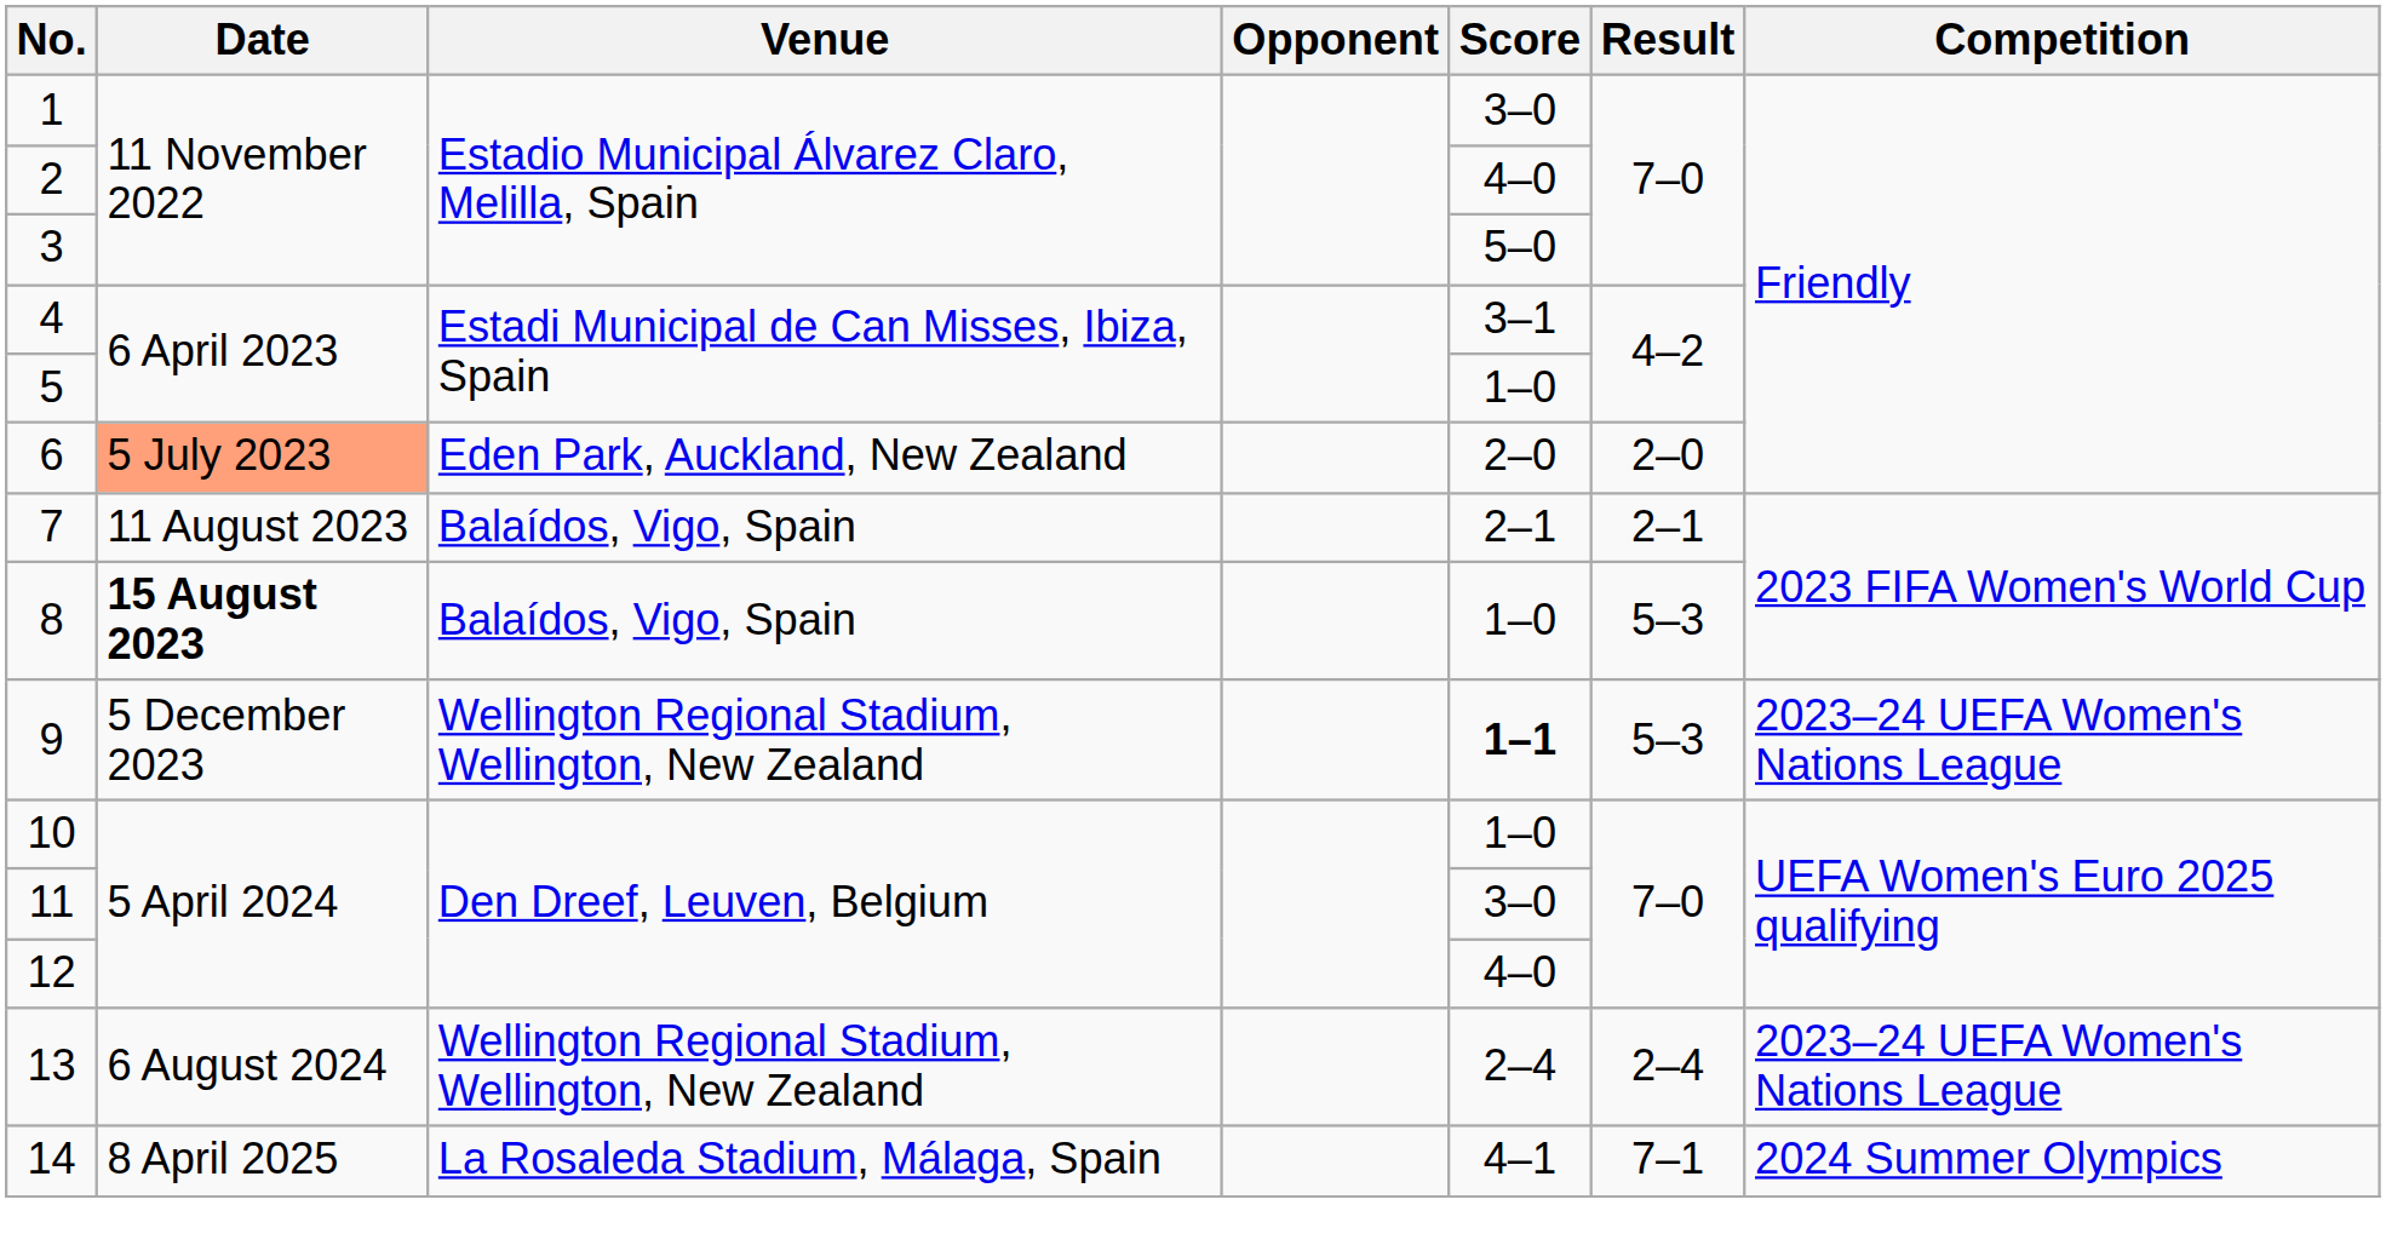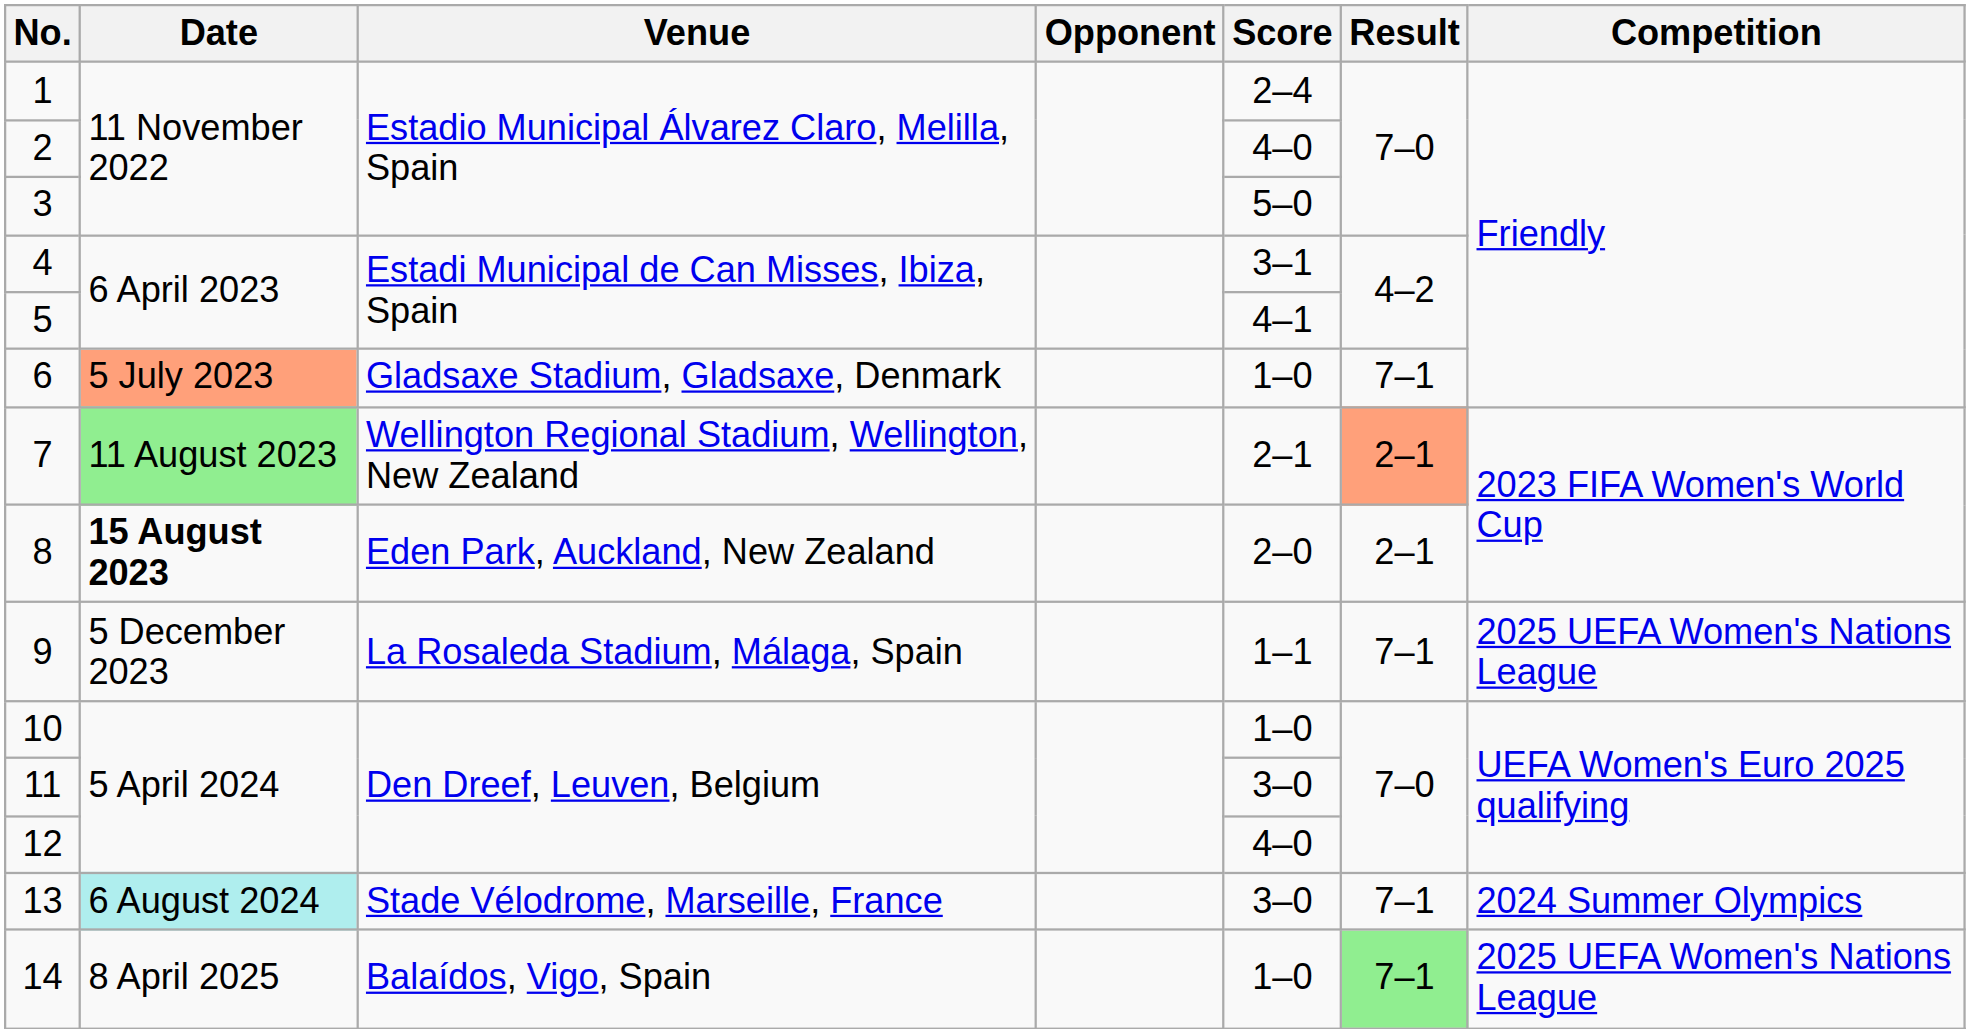 <table class="wikitable sortable">
 <tr>
 <th scope="col">No.</th>
 <th scope="col">Date</th>
 <th scope="col">Venue</th>
 <th scope="col">Opponent</th>
 <th scope="col">Score</th>
 <th scope="col">Result</th>
 <th scope="col">Competition</th>
 </tr>
 <tr>
 <td style="text-align:center">1</td>
 <td rowspan="3">11 November 2022</td>
 <td rowspan="3"><a href='#'>Estadio Municipal Álvarez Claro</a>, <a href='#'>Melilla</a>, Spain</td>
 <td rowspan="3"></td>
-<td style="text-align:center">3–0</td>
+<td align=center>2–4</td>
 <td rowspan="3" style="text-align:center">7–0</td>
 <td rowspan=6><a href='#'>Friendly</a></td>
 </tr>
 <tr>
 <td style="text-align:center">2</td>
 <td style="text-align:center">4–0</td>
 </tr>
 <tr>
 <td style="text-align:center">3</td>
 <td style="text-align:center">5–0</td>
 </tr>
 <tr>
 <td style="text-align:center">4</td>
 <td rowspan="2">6 April 2023</td>
 <td rowspan="2"><a href='#'>Estadi Municipal de Can Misses</a>, <a href='#'>Ibiza</a>, Spain</td>
 <td rowspan="2"></td>
 <td style="text-align:center">3–1</td>
 <td rowspan="2" style="text-align:center">4–2</td>
 </tr>
 <tr>
 <td style="text-align:center">5</td>
-<td align=center>1–0</td>
+<td style="text-align:center">4–1</td>
 </tr>
 <tr>
 <td style="text-align:center">6</td>
 <td style="background: lightsalmon;">5 July 2023</td>
-<td><a href='#'>Eden Park</a>, <a href='#'>Auckland</a>, New Zealand</td>
+<td><a href='#'>Gladsaxe Stadium</a>, <a href='#'>Gladsaxe</a>, Denmark</td>
 <td></td>
-<td style="text-align:center">2–0</td>
-<td style="text-align:center">2–0</td>
+<td style="text-align:center">1–0</td>
+<td align=center>7–1</td>
 </tr>
 <tr>
 <td style="text-align:center">7</td>
-<td>11 August 2023</td>
-<td><a href='#'>Balaídos</a>, <a href='#'>Vigo</a>, Spain</td>
+<td style="background: lightgreen;">11 August 2023</td>
+<td><a href='#'>Wellington Regional Stadium</a>, <a href='#'>Wellington</a>, New Zealand</td>
 <td></td>
 <td style="text-align:center">2–1</td>
-<td style="text-align:center">2–1</td>
+<td style="background: lightsalmon; text-align:center">2–1</td>
 <td rowspan=2><a href='#'>2023 FIFA Women's World Cup</a></td>
 </tr>
 <tr>
 <td style="text-align:center">8</td>
 <td><strong>15 August 2023</strong></td>
-<td><a href='#'>Balaídos</a>, <a href='#'>Vigo</a>, Spain</td>
+<td><a href='#'>Eden Park</a>, <a href='#'>Auckland</a>, New Zealand</td>
 <td></td>
-<td style="text-align:center">1–0</td>
-<td style="text-align:center">5–3</td>
+<td style="text-align:center">2–0</td>
+<td style="text-align:center">2–1</td>
 </tr>
 <tr>
 <td style="text-align:center">9</td>
 <td>5 December 2023</td>
-<td><a href='#'>Wellington Regional Stadium</a>, <a href='#'>Wellington</a>, New Zealand</td>
+<td><a href='#'>La Rosaleda Stadium</a>, <a href='#'>Málaga</a>, Spain</td>
 <td></td>
-<td style="text-align:center"><strong>1–1</strong></td>
-<td style="text-align:center">5–3</td>
-<td><a href='#'>2023–24 UEFA Women's Nations League</a></td>
+<td style="text-align:center">1–1</td>
+<td align=center>7–1</td>
+<td><a href='#'>2025 UEFA Women's Nations League</a></td>
 </tr>
 <tr>
 <td style="text-align:center">10</td>
 <td rowspan="3">5 April 2024</td>
 <td rowspan="3"><a href='#'>Den Dreef</a>, <a href='#'>Leuven</a>, Belgium</td>
 <td rowspan="3"></td>
 <td style="text-align:center">1–0</td>
 <td rowspan="3" style="text-align:center">7–0</td>
 <td rowspan="3"><a href='#'>UEFA Women's Euro 2025 qualifying</a></td>
 </tr>
 <tr>
 <td style="text-align:center">11</td>
 <td style="text-align:center">3–0</td>
 </tr>
 <tr>
 <td style="text-align:center">12</td>
 <td style="text-align:center">4–0</td>
 </tr>
 <tr>
 <td style="text-align:center">13</td>
-<td>6 August 2024</td>
-<td><a href='#'>Wellington Regional Stadium</a>, <a href='#'>Wellington</a>, New Zealand</td>
+<td style="background: paleturquoise;">6 August 2024</td>
+<td><a href='#'>Stade Vélodrome</a>, <a href='#'>Marseille</a>, <a href='#'>France</a></td>
 <td></td>
-<td align=center>2–4</td>
-<td align=center>2–4</td>
-<td><a href='#'>2023–24 UEFA Women's Nations League</a></td>
+<td style="text-align:center">3–0</td>
+<td align=center>7–1</td>
+<td><a href='#'>2024 Summer Olympics</a></td>
 </tr>
 <tr>
 <td style="text-align:center">14</td>
 <td>8 April 2025</td>
-<td><a href='#'>La Rosaleda Stadium</a>, <a href='#'>Málaga</a>, Spain</td>
+<td><a href='#'>Balaídos</a>, <a href='#'>Vigo</a>, Spain</td>
 <td></td>
-<td style="text-align:center">4–1</td>
-<td align=center>7–1</td>
-<td><a href='#'>2024 Summer Olympics</a></td>
+<td align=center>1–0</td>
+<td align=center style="background: lightgreen;">7–1</td>
+<td><a href='#'>2025 UEFA Women's Nations League</a></td>
 </tr>
 <tr>
 </tr>
 </table>
